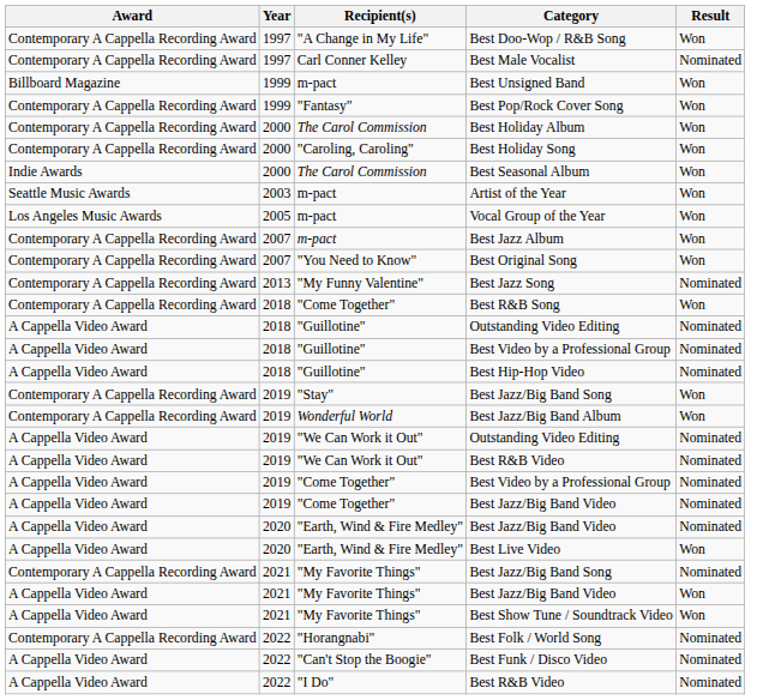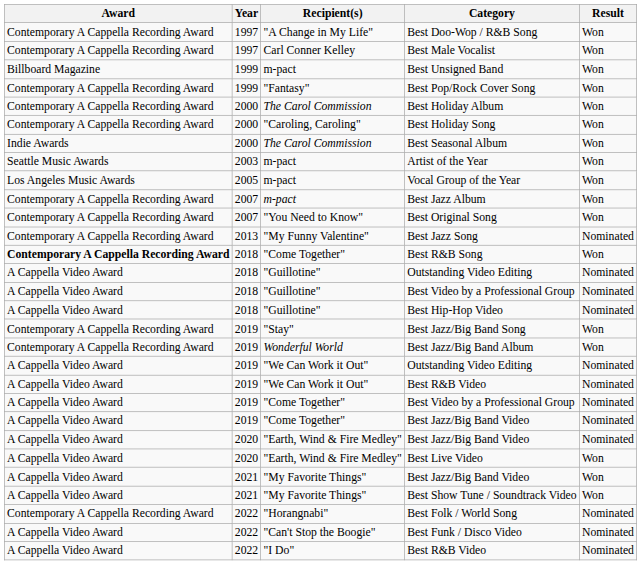 <table class="wikitable sortable">
 <tr>
 <th>Award</th>
 <th>Year</th>
 <th>Recipient(s)</th>
 <th>Category</th>
 <th>Result</th>
 </tr>
 <tr>
 <td>Contemporary A Cappella Recording Award</td>
 <td>1997</td>
 <td>"A Change in My Life"</td>
 <td>Best Doo-Wop / R&B Song</td>
 <td>Won</td>
 </tr>
 <tr>
 <td>Contemporary A Cappella Recording Award</td>
 <td>1997</td>
 <td>Carl Conner Kelley</td>
 <td>Best Male Vocalist</td>
-<td>Nominated</td>
+<td>Won</td>
 </tr>
 <tr>
 <td>Billboard Magazine</td>
 <td>1999</td>
 <td>m-pact</td>
 <td>Best Unsigned Band</td>
 <td>Won</td>
 </tr>
 <tr>
 <td>Contemporary A Cappella Recording Award</td>
 <td>1999</td>
 <td>"Fantasy"</td>
 <td>Best Pop/Rock Cover Song</td>
 <td>Won</td>
 </tr>
 <tr>
 <td>Contemporary A Cappella Recording Award</td>
 <td>2000</td>
 <td><em>The Carol Commission</em></td>
 <td>Best Holiday Album</td>
 <td>Won</td>
 </tr>
 <tr>
 <td>Contemporary A Cappella Recording Award</td>
 <td>2000</td>
 <td>"Caroling, Caroling"</td>
 <td>Best Holiday Song</td>
 <td>Won</td>
 </tr>
 <tr>
 <td>Indie Awards</td>
 <td>2000</td>
 <td><em>The Carol Commission</em></td>
 <td>Best Seasonal Album</td>
 <td>Won</td>
 </tr>
 <tr>
 <td>Seattle Music Awards</td>
 <td>2003</td>
 <td>m-pact</td>
 <td>Artist of the Year</td>
 <td>Won</td>
 </tr>
 <tr>
 <td>Los Angeles Music Awards</td>
 <td>2005</td>
 <td>m-pact</td>
 <td>Vocal Group of the Year</td>
 <td>Won</td>
 </tr>
 <tr>
 <td>Contemporary A Cappella Recording Award</td>
 <td>2007</td>
 <td><em>m-pact</em></td>
 <td>Best Jazz Album</td>
 <td>Won</td>
 </tr>
 <tr>
 <td>Contemporary A Cappella Recording Award</td>
 <td>2007</td>
 <td>"You Need to Know"</td>
 <td>Best Original Song</td>
 <td>Won</td>
 </tr>
 <tr>
 <td>Contemporary A Cappella Recording Award</td>
 <td>2013</td>
 <td>"My Funny Valentine"</td>
 <td>Best Jazz Song</td>
 <td>Nominated</td>
 </tr>
 <tr>
-<td>Contemporary A Cappella Recording Award</td>
+<td><strong>Contemporary A Cappella Recording Award</strong></td>
 <td>2018</td>
 <td>"Come Together"</td>
 <td>Best R&B Song</td>
 <td>Won</td>
 </tr>
 <tr>
 <td>A Cappella Video Award</td>
 <td>2018</td>
 <td>"Guillotine"</td>
 <td>Outstanding Video Editing</td>
 <td>Nominated</td>
 </tr>
 <tr>
 <td>A Cappella Video Award</td>
 <td>2018</td>
 <td>"Guillotine"</td>
 <td>Best Video by a Professional Group</td>
 <td>Nominated</td>
 </tr>
 <tr>
 <td>A Cappella Video Award</td>
 <td>2018</td>
 <td>"Guillotine"</td>
 <td>Best Hip-Hop Video</td>
 <td>Nominated</td>
 </tr>
 <tr>
 <td>Contemporary A Cappella Recording Award</td>
 <td>2019</td>
 <td>"Stay"</td>
 <td>Best Jazz/Big Band Song</td>
 <td>Won</td>
 </tr>
 <tr>
 <td>Contemporary A Cappella Recording Award</td>
 <td>2019</td>
 <td><em>Wonderful World</em></td>
 <td>Best Jazz/Big Band Album</td>
 <td>Won</td>
 </tr>
 <tr>
 <td>A Cappella Video Award</td>
 <td>2019</td>
 <td>"We Can Work it Out"</td>
 <td>Outstanding Video Editing</td>
 <td>Nominated</td>
 </tr>
 <tr>
 <td>A Cappella Video Award</td>
 <td>2019</td>
 <td>"We Can Work it Out"</td>
 <td>Best R&B Video</td>
 <td>Nominated</td>
 </tr>
 <tr>
 <td>A Cappella Video Award</td>
 <td>2019</td>
 <td>"Come Together"</td>
 <td>Best Video by a Professional Group</td>
 <td>Nominated</td>
 </tr>
 <tr>
 <td>A Cappella Video Award</td>
 <td>2019</td>
 <td>"Come Together"</td>
 <td>Best Jazz/Big Band Video</td>
 <td>Nominated</td>
 </tr>
 <tr>
 <td>A Cappella Video Award</td>
 <td>2020</td>
 <td>"Earth, Wind & Fire Medley"</td>
 <td>Best Jazz/Big Band Video</td>
 <td>Nominated</td>
 </tr>
 <tr>
 <td>A Cappella Video Award</td>
 <td>2020</td>
 <td>"Earth, Wind & Fire Medley"</td>
 <td>Best Live Video</td>
 <td>Won</td>
 </tr>
 <tr>
-<td>Contemporary A Cappella Recording Award</td>
-<td>2021</td>
-<td>"My Favorite Things"</td>
-<td>Best Jazz/Big Band Song</td>
-<td>Nominated</td>
-</tr>
-<tr>
 <td>A Cappella Video Award</td>
 <td>2021</td>
 <td>"My Favorite Things"</td>
 <td>Best Jazz/Big Band Video</td>
 <td>Won</td>
 </tr>
 <tr>
 <td>A Cappella Video Award</td>
 <td>2021</td>
 <td>"My Favorite Things"</td>
 <td>Best Show Tune / Soundtrack Video</td>
 <td>Won</td>
 </tr>
 <tr>
 <td>Contemporary A Cappella Recording Award</td>
 <td>2022</td>
 <td>"Horangnabi"</td>
 <td>Best Folk / World Song</td>
 <td>Nominated</td>
 </tr>
 <tr>
 <td>A Cappella Video Award</td>
 <td>2022</td>
 <td>"Can't Stop the Boogie"</td>
 <td>Best Funk / Disco Video</td>
 <td>Nominated</td>
 </tr>
 <tr>
 <td>A Cappella Video Award</td>
 <td>2022</td>
 <td>"I Do"</td>
 <td>Best R&B Video</td>
 <td>Nominated</td>
 </tr>
 </table>
